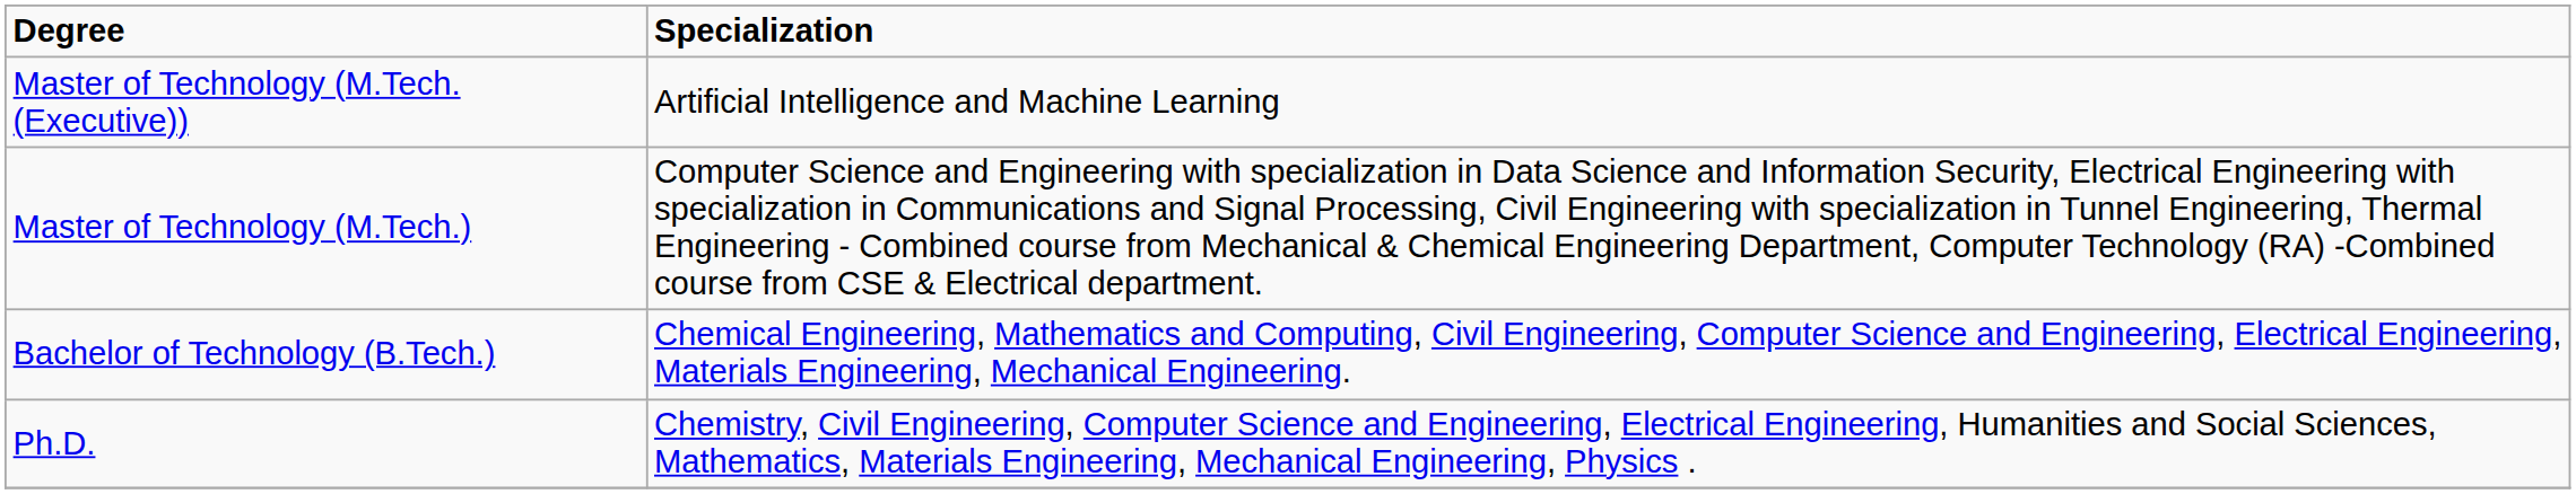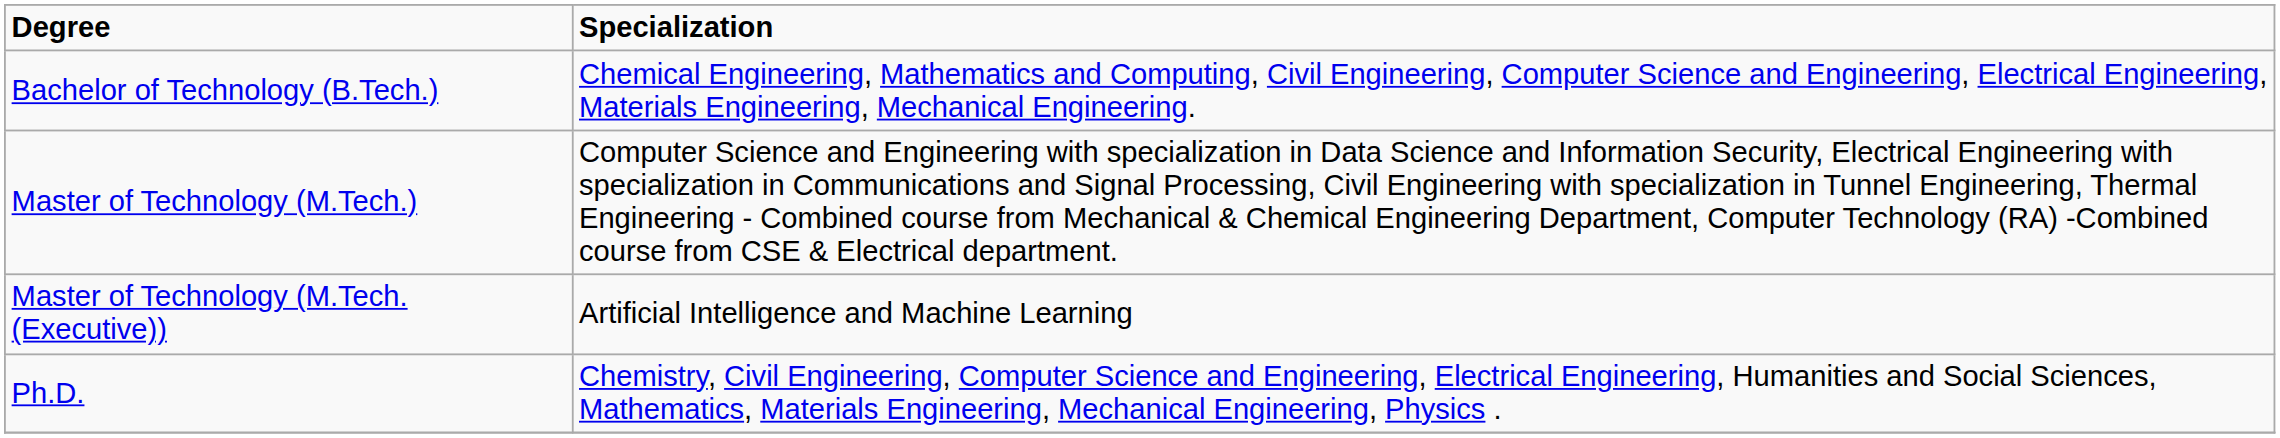 <table class="wikitable">
 <tr>
 <td style="width:25%;"><strong>Degree</strong></td>
 <td><strong>Specialization</strong></td>
 </tr>
 <tr>
-<td style="width:25%;"><a href='#'>Master of Technology (M.Tech. (Executive))</a></td>
-<td>Artificial Intelligence and Machine Learning</td>
+<td style="width:25%;"><a href='#'>Bachelor of Technology (B.Tech.)</a></td>
+<td><a href='#'>Chemical Engineering</a>, <a href='#'>Mathematics and Computing</a>, <a href='#'>Civil Engineering</a>, <a href='#'>Computer Science and Engineering</a>, <a href='#'>Electrical Engineering</a>, <a href='#'>Materials Engineering</a>, <a href='#'>Mechanical Engineering</a>.</td>
 </tr>
 <tr>
 <td style="width:25%;"><a href='#'>Master of Technology (M.Tech.)</a></td>
 <td>Computer Science and Engineering with specialization in Data Science and Information Security, Electrical Engineering with specialization in Communications and Signal Processing, Civil Engineering with specialization in Tunnel Engineering, Thermal Engineering - Combined course from Mechanical & Chemical Engineering Department, Computer Technology (RA) -Combined course from CSE & Electrical department.</td>
 </tr>
 <tr>
-<td style="width:25%;"><a href='#'>Bachelor of Technology (B.Tech.)</a></td>
-<td><a href='#'>Chemical Engineering</a>, <a href='#'>Mathematics and Computing</a>, <a href='#'>Civil Engineering</a>, <a href='#'>Computer Science and Engineering</a>, <a href='#'>Electrical Engineering</a>, <a href='#'>Materials Engineering</a>, <a href='#'>Mechanical Engineering</a>.</td>
+<td style="width:25%;"><a href='#'>Master of Technology (M.Tech. (Executive))</a></td>
+<td>Artificial Intelligence and Machine Learning</td>
 </tr>
 <tr>
 <td style="width:25%;"><a href='#'>Ph.D.</a></td>
 <td><a href='#'>Chemistry</a>, <a href='#'>Civil Engineering</a>, <a href='#'>Computer Science and Engineering</a>, <a href='#'>Electrical Engineering</a>, Humanities and Social Sciences, <a href='#'>Mathematics</a>, <a href='#'>Materials Engineering</a>, <a href='#'>Mechanical Engineering</a>, <a href='#'>Physics</a> .</td>
 </tr>
 <tr>
 </tr>
 </table>
